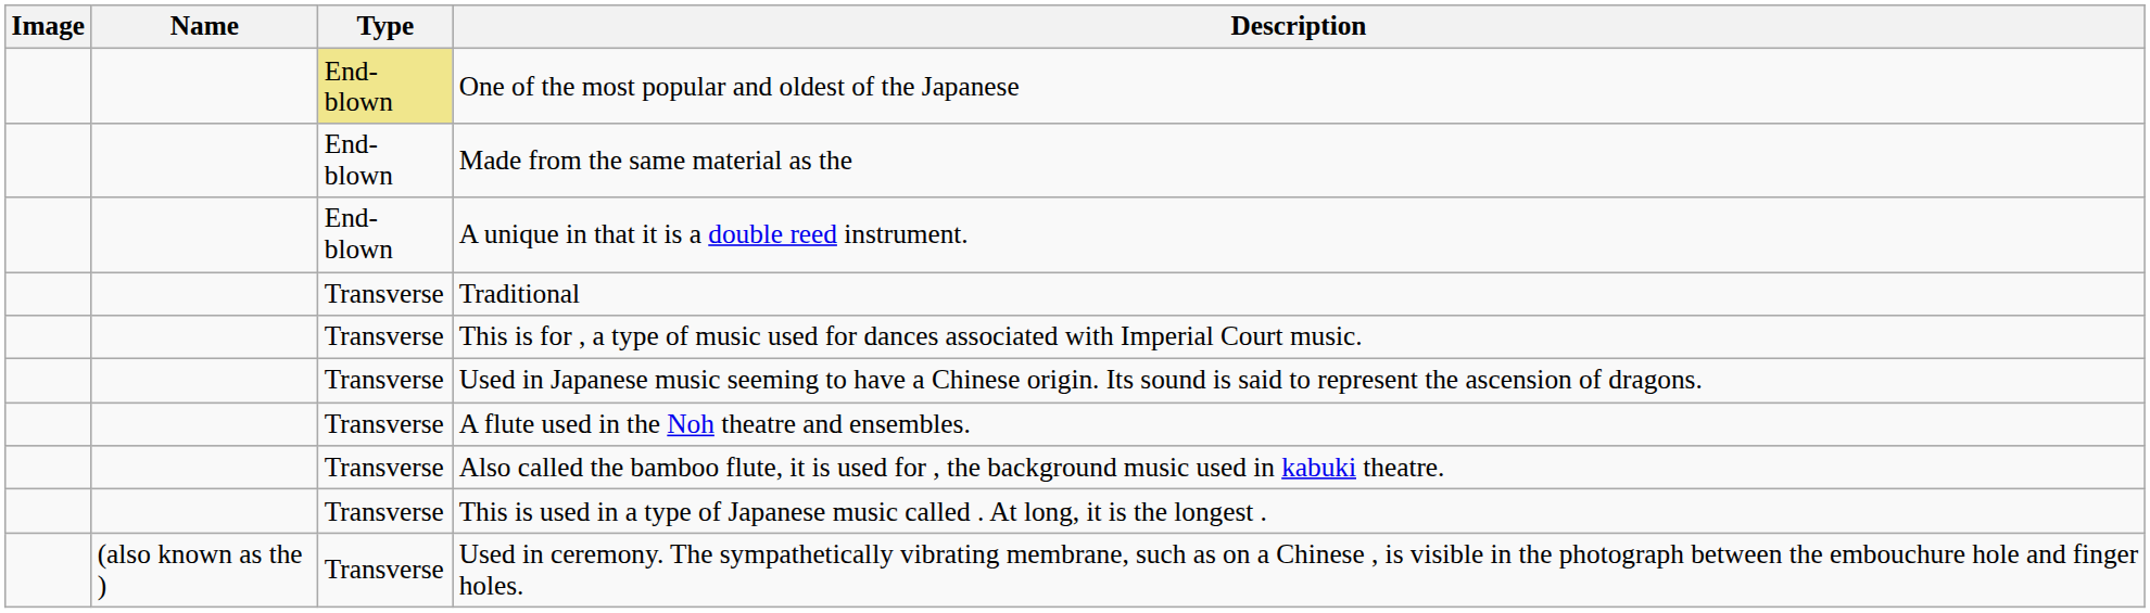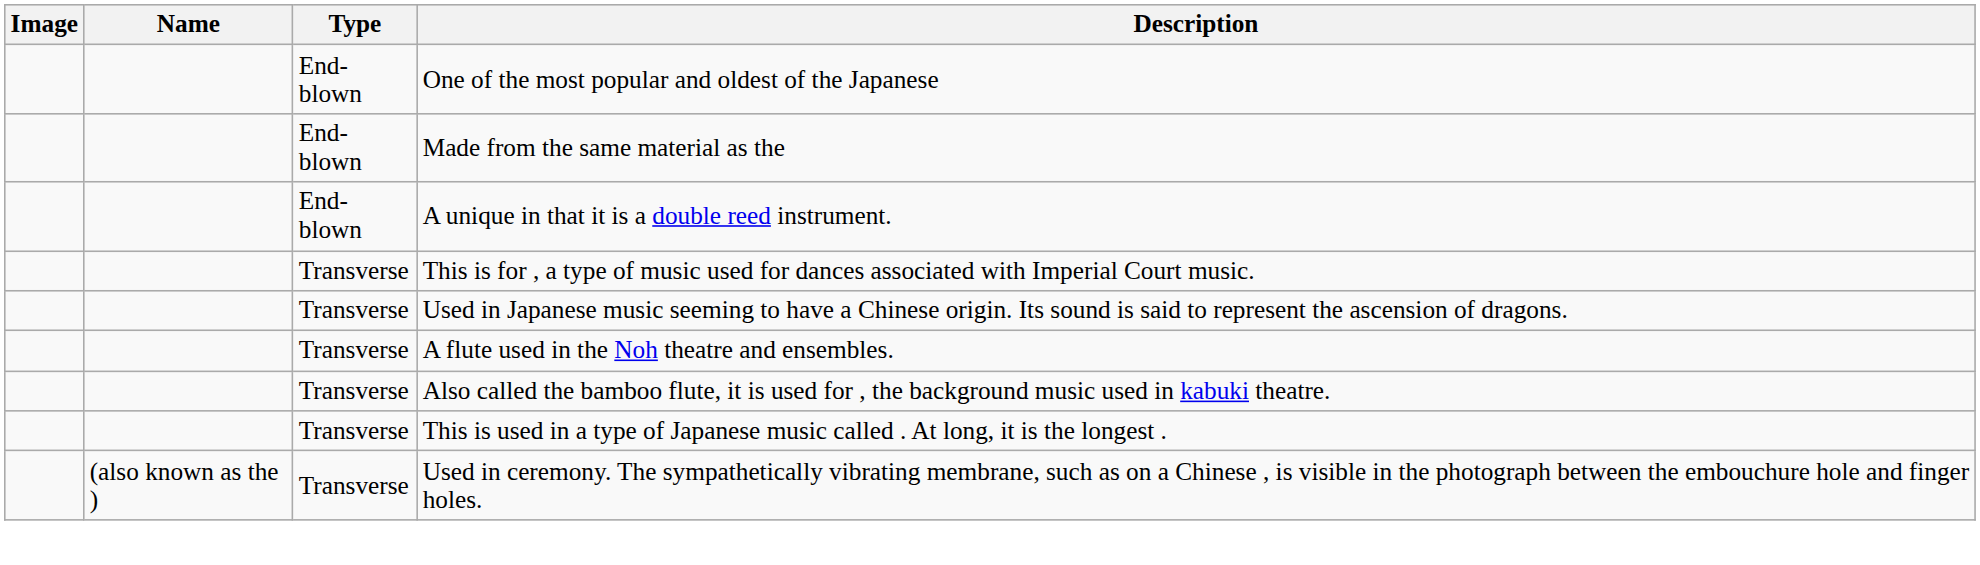 <table class="wikitable">
 <tr>
 <th>Image</th>
 <th>Name</th>
 <th>Type</th>
 <th>Description</th>
 </tr>
 <tr>
 <td></td>
 <td></td>
-<td style="background: khaki;">End-blown</td>
+<td>End-blown</td>
 <td>One of the most popular and oldest of the Japanese </td>
 </tr>
 <tr>
 <td></td>
 <td></td>
 <td>End-blown</td>
 <td>Made from the same material as the </td>
 </tr>
 <tr>
 <td></td>
 <td></td>
 <td>End-blown</td>
 <td>A unique  in that it is a <a href='#'>double reed</a> instrument.</td>
-</tr>
-<tr>
-<td></td>
-<td></td>
-<td>Transverse</td>
-<td>Traditional </td>
 </tr>
 <tr>
 <td></td>
 <td></td>
 <td>Transverse</td>
 <td>This  is for , a type of music used for dances associated with  Imperial Court music.</td>
 </tr>
 <tr>
 <td></td>
 <td></td>
 <td>Transverse</td>
 <td>Used in Japanese music seeming to have a Chinese origin. Its sound is said to represent the ascension of dragons.</td>
 </tr>
 <tr>
 <td></td>
 <td></td>
 <td>Transverse</td>
 <td>A flute used in the <a href='#'>Noh</a> theatre and  ensembles.</td>
 </tr>
 <tr>
 <td></td>
 <td></td>
 <td>Transverse</td>
 <td>Also called the bamboo flute, it is used for , the background music used in <a href='#'>kabuki</a> theatre.</td>
 </tr>
 <tr>
 <td></td>
 <td></td>
 <td>Transverse</td>
 <td>This  is used in a type of Japanese music called . At  long, it is the longest .</td>
 </tr>
 <tr>
 <td></td>
 <td> (also known as the )</td>
 <td>Transverse</td>
 <td>Used in ceremony. The sympathetically vibrating membrane, such as on a Chinese , is visible in the photograph between the embouchure hole and finger holes.</td>
 </tr>
 </table>
